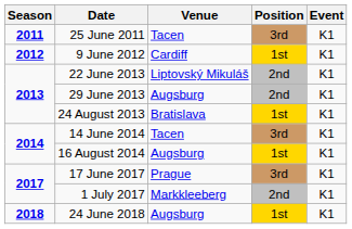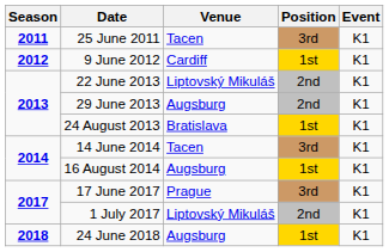 <table class="wikitable" style="text-align:center; font-size:95%;">
 <tr>
 <th>Season</th>
 <th>Date</th>
 <th>Venue</th>
 <th>Position</th>
 <th>Event</th>
 </tr>
 <tr>
 <td><strong><a href='#'>2011</a></strong></td>
 <td align=right>25 June 2011</td>
 <td align=left><a href='#'>Tacen</a></td>
 <td bgcolor=cc9966>3rd</td>
 <td>K1</td>
 </tr>
 <tr>
 <td><strong><a href='#'>2012</a></strong></td>
 <td align=right>9 June 2012</td>
 <td align=left><a href='#'>Cardiff</a></td>
 <td bgcolor=gold>1st</td>
 <td>K1</td>
 </tr>
 <tr>
 <td rowspan=3><strong><a href='#'>2013</a></strong></td>
 <td align=right>22 June 2013</td>
 <td align=left><a href='#'>Liptovský Mikuláš</a></td>
 <td bgcolor=silver>2nd</td>
 <td>K1</td>
 </tr>
 <tr>
 <td align=right>29 June 2013</td>
 <td align=left><a href='#'>Augsburg</a></td>
 <td bgcolor=silver>2nd</td>
 <td>K1</td>
 </tr>
 <tr>
 <td align=right>24 August 2013</td>
 <td align=left><a href='#'>Bratislava</a></td>
 <td bgcolor=gold>1st</td>
 <td>K1</td>
 </tr>
 <tr>
 <td rowspan=2><strong><a href='#'>2014</a></strong></td>
 <td align=right>14 June 2014</td>
 <td align=left><a href='#'>Tacen</a></td>
 <td bgcolor=cc9966>3rd</td>
 <td>K1</td>
 </tr>
 <tr>
 <td align=right>16 August 2014</td>
 <td align=left><a href='#'>Augsburg</a></td>
 <td bgcolor=gold>1st</td>
 <td>K1</td>
 </tr>
 <tr>
 <td rowspan=2><strong><a href='#'>2017</a></strong></td>
 <td align=right>17 June 2017</td>
 <td align=left><a href='#'>Prague</a></td>
 <td bgcolor=cc9966>3rd</td>
 <td>K1</td>
 </tr>
 <tr>
 <td align=right>1 July 2017</td>
-<td align=left><a href='#'>Markkleeberg</a></td>
+<td align=left><a href='#'>Liptovský Mikuláš</a></td>
 <td bgcolor=silver>2nd</td>
 <td>K1</td>
 </tr>
 <tr>
 <td><strong><a href='#'>2018</a></strong></td>
 <td align=right>24 June 2018</td>
 <td align=left><a href='#'>Augsburg</a></td>
 <td bgcolor=gold>1st</td>
 <td>K1</td>
 </tr>
 </table>
